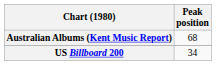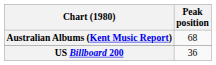 <table class="wikitable sortable plainrowheaders" style="text-align:center">
 <tr>
 <th scope="col">Chart (1980)</th>
 <th scope="col">Peak<br>position</th>
 </tr>
 <tr>
 <th scope="row">Australian Albums (<a href='#'>Kent Music Report</a>)</th>
 <td>68</td>
 </tr>
 <tr>
 </tr>
 <tr>
 </tr>
 <tr>
 <th scope="row">US <a href='#'><em>Billboard</em> 200</a></th>
-<td>34</td>
+<td>36</td>
 </tr>
 </table>
